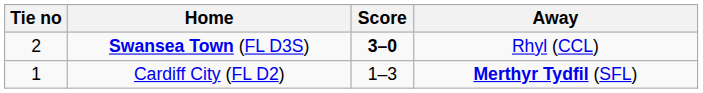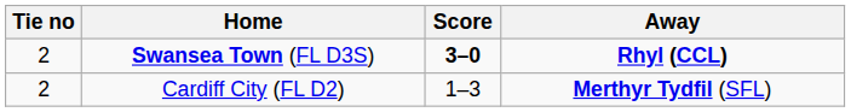 <table class="wikitable" style="text-align:center">
 <tr>
 <th width=50>Tie no</th>
 <th width=250>Home</th>
 <th width=50>Score</th>
 <th width=250>Away</th>
 </tr>
 <tr>
 <td>2</td>
 <td><strong><a href='#'>Swansea Town</a></strong> (<a href='#'>FL D3S</a>)</td>
 <td><strong>3–0</strong></td>
-<td><a href='#'>Rhyl</a> (<a href='#'>CCL</a>)</td>
+<td><strong><a href='#'>Rhyl</a> (<a href='#'>CCL</a>)</strong></td>
 </tr>
 <tr>
-<td>1</td>
+<td>2</td>
 <td><a href='#'>Cardiff City</a> (<a href='#'>FL D2</a>)</td>
 <td>1–3</td>
 <td><strong><a href='#'>Merthyr Tydfil</a></strong> (<a href='#'>SFL</a>)</td>
 </tr>
 </table>
